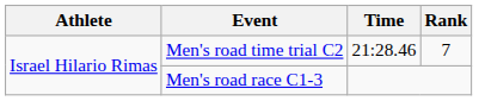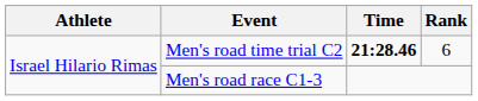 <table class=wikitable style="font-size:90%">
 <tr>
 <th>Athlete</th>
 <th>Event</th>
 <th>Time</th>
 <th>Rank</th>
 </tr>
 <tr align=center>
 <td align=left rowspan=2><a href='#'>Israel Hilario Rimas</a></td>
 <td align=left><a href='#'>Men's road time trial C2</a></td>
-<td>21:28.46</td>
-<td>7</td>
+<td><strong>21:28.46</strong></td>
+<td>6</td>
 </tr>
 <tr align=center>
 <td align=left><a href='#'>Men's road race C1-3</a></td>
 <td colspan= 2></td>
 </tr>
 </table>
